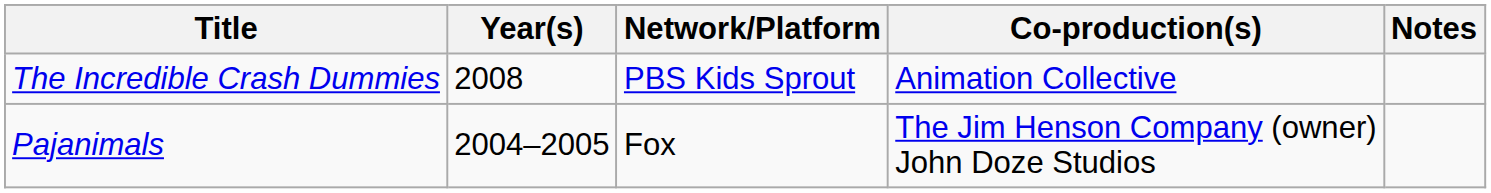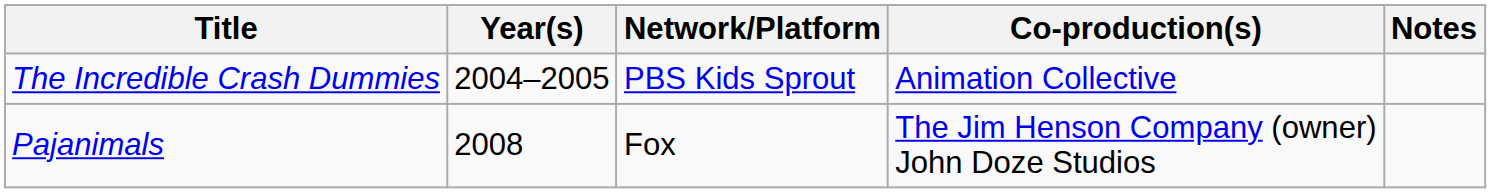 <table class="wikitable sortable">
 <tr>
 <th>Title</th>
 <th>Year(s)</th>
 <th>Network/Platform</th>
 <th>Co-production(s)</th>
 <th>Notes</th>
 </tr>
 <tr>
 <td><em><a href='#'>The Incredible Crash Dummies</a></em></td>
-<td>2008</td>
+<td>2004–2005</td>
 <td><a href='#'>PBS Kids Sprout</a></td>
 <td><a href='#'>Animation Collective</a></td>
 <td></td>
 </tr>
 <tr>
 <td><em><a href='#'>Pajanimals</a></em></td>
-<td>2004–2005</td>
+<td>2008</td>
 <td>Fox</td>
 <td><a href='#'>The Jim Henson Company</a> (owner)<br>John Doze Studios</td>
 <td></td>
 </tr>
 </table>
